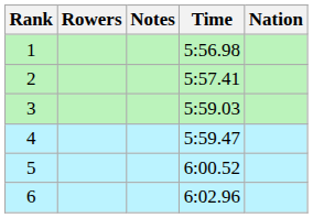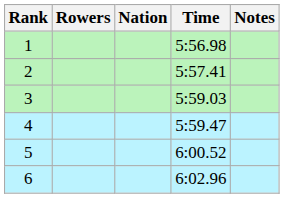 <table class="wikitable sortable" style="text-align:center">
 <tr>
 <th>Rank</th>
 <th>Rowers</th>
+<th>Nation</th>
+<th>Time</th>
 <th>Notes</th>
-<th>Time</th>
-<th>Nation</th>
 </tr>
 <tr bgcolor=bbf3bb>
 <td>1</td>
 <td align=left data-sort-value="Pearson, Keir"></td>
+<td align=left></td>
+<td>5:56.98</td>
 <td></td>
-<td>5:56.98</td>
-<td align=left></td>
 </tr>
 <tr bgcolor=bbf3bb>
 <td>2</td>
 <td align=left data-sort-value="Rodríguez, José Antonio"></td>
+<td align=left></td>
+<td>5:57.41</td>
 <td></td>
-<td>5:57.41</td>
-<td align=left></td>
 </tr>
 <tr bgcolor=bbf3bb>
 <td>3</td>
 <td align=left data-sort-value="Gawkowski, Marek"></td>
+<td align=left></td>
+<td>5:59.03</td>
 <td></td>
-<td>5:59.03</td>
-<td align=left></td>
 </tr>
 <tr bgcolor=bbf3ff>
 <td>4</td>
 <td align=left data-sort-value="Hultén, Fredrik"></td>
+<td align=left></td>
+<td>5:59.47</td>
 <td></td>
-<td>5:59.47</td>
-<td align=left></td>
 </tr>
 <tr bgcolor=bbf3ff>
 <td>5</td>
 <td align=left data-sort-value="Harris, Mike"></td>
+<td align=left></td>
+<td>6:00.52</td>
 <td></td>
-<td>6:00.52</td>
-<td align=left></td>
 </tr>
 <tr bgcolor=bbf3ff>
 <td>6</td>
 <td align=left data-sort-value="Schuster, Günther"></td>
+<td align=left></td>
+<td>6:02.96</td>
 <td></td>
-<td>6:02.96</td>
-<td align=left></td>
 </tr>
 </table>
